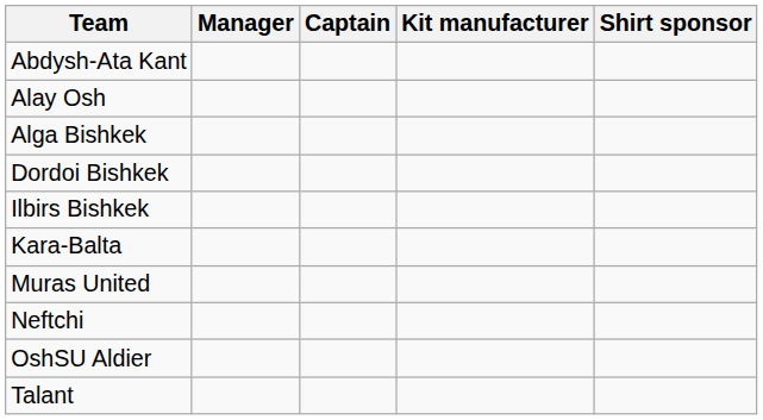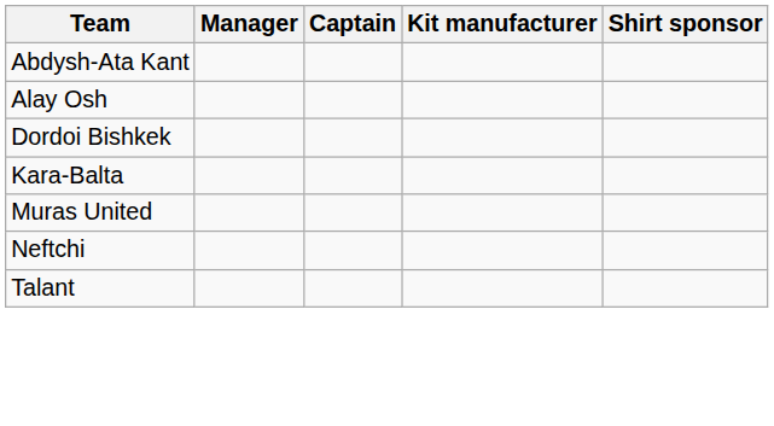 <table class="wikitable sortable" style="text-align: left;">
 <tr>
 <th>Team</th>
 <th>Manager</th>
 <th>Captain</th>
 <th>Kit manufacturer</th>
 <th>Shirt sponsor</th>
 </tr>
 <tr>
 <td>Abdysh-Ata Kant</td>
 <td></td>
 <td></td>
 <td></td>
 <td></td>
 </tr>
 <tr>
 <td>Alay Osh</td>
 <td></td>
 <td></td>
 <td></td>
 <td></td>
 </tr>
 <tr>
-<td>Alga Bishkek</td>
-<td></td>
-<td></td>
-<td></td>
-<td></td>
-</tr>
-<tr>
 <td>Dordoi Bishkek</td>
-<td></td>
-<td></td>
-<td></td>
-<td></td>
-</tr>
-<tr>
-<td>Ilbirs Bishkek</td>
 <td></td>
 <td></td>
 <td></td>
 <td></td>
 </tr>
 <tr>
 <td>Kara-Balta</td>
 <td></td>
 <td></td>
 <td></td>
 <td></td>
 </tr>
 <tr>
 <td>Muras United</td>
 <td></td>
 <td></td>
 <td></td>
 <td></td>
 </tr>
 <tr>
 <td>Neftchi</td>
 <td></td>
 <td></td>
 <td></td>
 <td></td>
 </tr>
 <tr>
-<td>OshSU Aldier</td>
-<td></td>
-<td></td>
-<td></td>
-<td></td>
-</tr>
-<tr>
 <td>Talant</td>
 <td></td>
 <td></td>
 <td></td>
 <td></td>
 </tr>
 </table>
